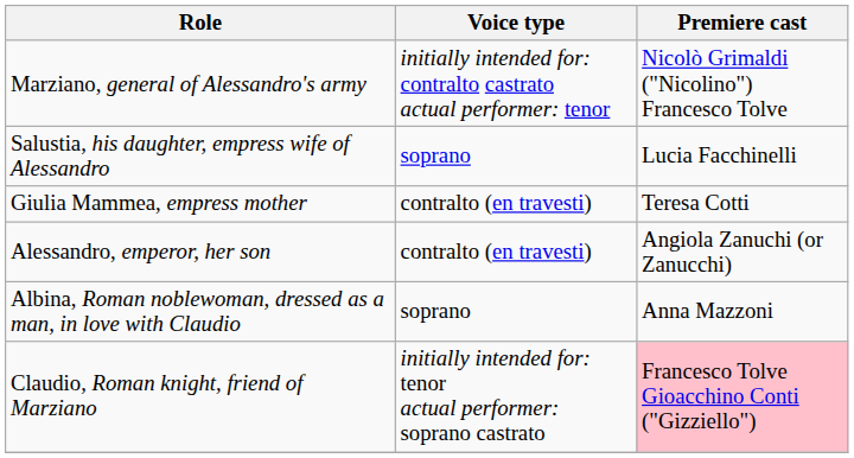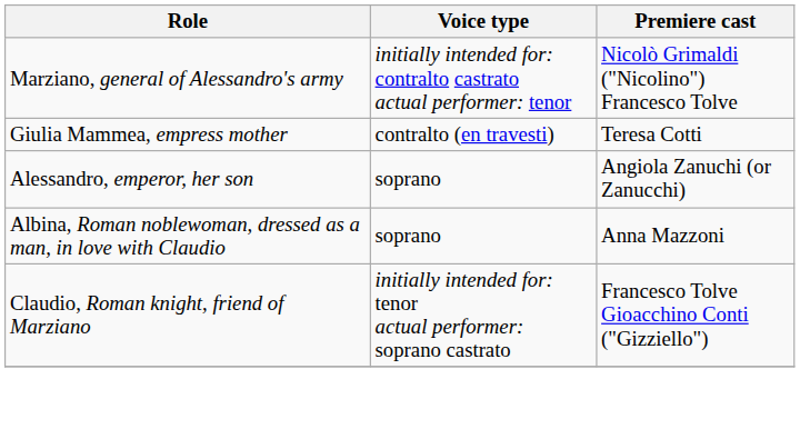 <table class="wikitable">
 <tr>
 <th>Role</th>
 <th>Voice type</th>
 <th>Premiere cast</th>
 </tr>
 <tr>
 <td>Marziano, <em>general of Alessandro's army</em></td>
 <td><em>initially intended for:</em> <a href='#'>contralto</a> <a href='#'>castrato</a><br><em>actual performer:</em> <a href='#'>tenor</a></td>
 <td><a href='#'>Nicolò Grimaldi</a> ("Nicolino")<br>Francesco Tolve</td>
 </tr>
 <tr>
-<td>Salustia, <em>his daughter, empress wife of Alessandro</em></td>
-<td><a href='#'>soprano</a></td>
-<td>Lucia Facchinelli</td>
-</tr>
-<tr>
 <td>Giulia Mammea, <em>empress mother</em></td>
 <td>contralto (<a href='#'>en travesti</a>)</td>
 <td>Teresa Cotti</td>
 </tr>
 <tr>
 <td>Alessandro, <em>emperor, her son</em></td>
-<td>contralto (<a href='#'>en travesti</a>)</td>
+<td>soprano</td>
 <td>Angiola Zanuchi (or Zanucchi)</td>
 </tr>
 <tr>
 <td>Albina, <em>Roman noblewoman, dressed as a man, in love with Claudio</em></td>
 <td>soprano</td>
 <td>Anna Mazzoni</td>
 </tr>
 <tr>
 <td>Claudio, <em>Roman knight, friend of Marziano</em></td>
 <td><em>initially intended for:</em> tenor<br><em>actual performer:</em> soprano castrato</td>
-<td style="background: pink;">Francesco Tolve<br><a href='#'>Gioacchino Conti</a> ("Gizziello")</td>
+<td>Francesco Tolve<br><a href='#'>Gioacchino Conti</a> ("Gizziello")</td>
 </tr>
 <tr>
 </tr>
 </table>
